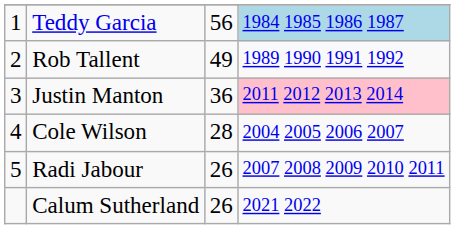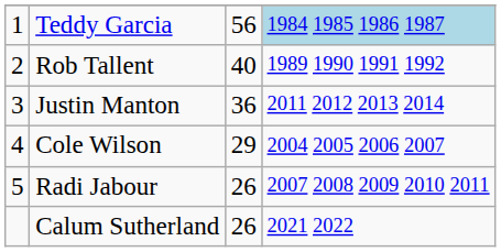 <table class="wikitable">
 <tr>
 </tr>
 <tr>
 <td>1</td>
 <td><a href='#'>Teddy Garcia</a></td>
 <td>56</td>
 <td style="background: lightblue; font-size:80%;"><a href='#'>1984</a> <a href='#'>1985</a> <a href='#'>1986</a> <a href='#'>1987</a></td>
 </tr>
 <tr>
 <td>2</td>
 <td>Rob Tallent</td>
-<td>49</td>
+<td>40</td>
 <td style="font-size:80%;"><a href='#'>1989</a> <a href='#'>1990</a> <a href='#'>1991</a> <a href='#'>1992</a></td>
 </tr>
 <tr>
 <td>3</td>
 <td>Justin Manton</td>
 <td>36</td>
-<td style="background: pink; font-size:80%;"><a href='#'>2011</a> <a href='#'>2012</a> <a href='#'>2013</a> <a href='#'>2014</a></td>
+<td style="font-size:80%;"><a href='#'>2011</a> <a href='#'>2012</a> <a href='#'>2013</a> <a href='#'>2014</a></td>
 </tr>
 <tr>
 <td>4</td>
 <td>Cole Wilson</td>
-<td>28</td>
+<td>29</td>
 <td style="font-size:80%;"><a href='#'>2004</a> <a href='#'>2005</a> <a href='#'>2006</a> <a href='#'>2007</a></td>
 </tr>
 <tr>
 <td>5</td>
 <td>Radi Jabour</td>
 <td>26</td>
 <td style="font-size:80%;"><a href='#'>2007</a> <a href='#'>2008</a> <a href='#'>2009</a> <a href='#'>2010</a> <a href='#'>2011</a></td>
 </tr>
 <tr>
 <td></td>
 <td>Calum Sutherland</td>
 <td>26</td>
 <td style="font-size:80%;"><a href='#'>2021</a> <a href='#'>2022</a></td>
 </tr>
 </table>
